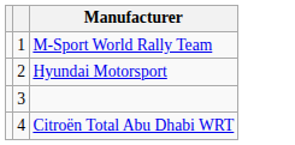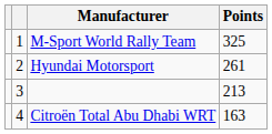 <table class="wikitable" style="font-size: 85%;">
 <tr>
 <th></th>
 <th></th>
 <th>Manufacturer</th>
+<th>Points</th>
 </tr>
 <tr>
 <td align="left"></td>
 <td align="center">1</td>
 <td> <a href='#'>M-Sport World Rally Team</a></td>
+<td align="left">325</td>
 </tr>
 <tr>
 <td align="left"></td>
 <td align="center">2</td>
 <td> <a href='#'>Hyundai Motorsport</a></td>
+<td align="left">261</td>
 </tr>
 <tr>
 <td align="left"></td>
 <td align="center">3</td>
 <td></td>
+<td align="left">213</td>
 </tr>
 <tr>
 <td align="left"></td>
 <td align="center">4</td>
 <td> <a href='#'>Citroën Total Abu Dhabi WRT</a></td>
+<td align="left">163</td>
 </tr>
 </table>
